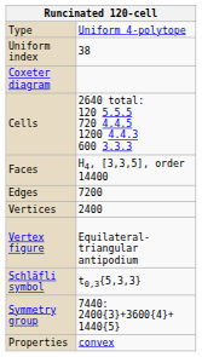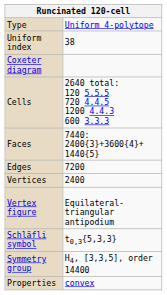 <table class="wikitable" align="right" style="margin-left:10px" width="250">
 <tr>
 <th bgcolor=#e7dcc3 colspan=2><strong>Runcinated 120-cell</strong></th>
 </tr>
 <tr>
 <td bgcolor=#e7dcc3>Type</td>
 <td><a href='#'>Uniform 4-polytope</a></td>
 </tr>
 <tr>
 <td bgcolor=#e7dcc3>Uniform index</td>
 <td>38</td>
 </tr>
 <tr>
 <td bgcolor=#e7dcc3><a href='#'>Coxeter diagram</a></td>
 <td></td>
 </tr>
 <tr>
 <td bgcolor=#e7dcc3>Cells</td>
 <td>2640 total:<br>120 <a href='#'>5.5.5</a> <br>720 <a href='#'>4.4.5</a> <br>1200 <a href='#'>4.4.3</a> <br>600 <a href='#'>3.3.3</a> </td>
 </tr>
 <tr>
 <td bgcolor=#e7dcc3>Faces</td>
-<td>H<sub>4</sub>, [3,3,5], order 14400</td>
+<td>7440:<br>2400{3}+3600{4}+<br>1440{5}</td>
 </tr>
 <tr>
 <td bgcolor=#e7dcc3>Edges</td>
 <td>7200</td>
 </tr>
 <tr>
 <td bgcolor=#e7dcc3>Vertices</td>
 <td>2400</td>
 </tr>
 <tr>
 <td bgcolor=#e7dcc3><a href='#'>Vertex figure</a></td>
 <td><br>Equilateral-triangular antipodium</td>
 </tr>
 <tr>
 <td bgcolor=#e7dcc3><a href='#'>Schläfli symbol</a></td>
 <td>t<sub>0,3</sub>{5,3,3}</td>
 </tr>
 <tr>
 <td bgcolor=#e7dcc3><a href='#'>Symmetry group</a></td>
-<td>7440:<br>2400{3}+3600{4}+<br>1440{5}</td>
+<td>H<sub>4</sub>, [3,3,5], order 14400</td>
 </tr>
 <tr>
 <td bgcolor=#e7dcc3>Properties</td>
 <td><a href='#'>convex</a></td>
 </tr>
 </table>
